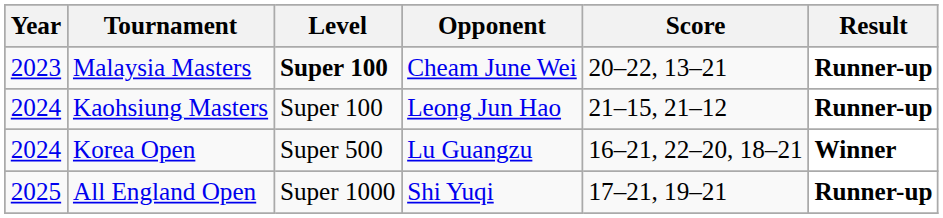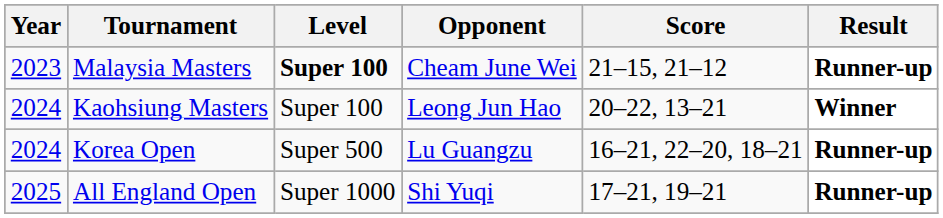 <table class="sortable wikitable" style="font-size: 90%;">
 <tr>
 <th>Year</th>
 <th>Tournament</th>
 <th>Level</th>
 <th>Opponent</th>
 <th>Score</th>
 <th>Result</th>
 </tr>
 <tr>
 <td align="center"><a href='#'>2023</a></td>
 <td align="left"><a href='#'>Malaysia Masters</a></td>
 <td align="left"><strong>Super 100</strong></td>
 <td align="left"> <a href='#'>Cheam June Wei</a></td>
-<td align="left">20–22, 13–21</td>
+<td align="left">21–15, 21–12</td>
 <td style="text-align:left; background:white"> <strong>Runner-up</strong></td>
 </tr>
 <tr>
 <td align="center"><a href='#'>2024</a></td>
 <td align="left"><a href='#'>Kaohsiung Masters</a></td>
 <td align="left">Super 100</td>
 <td align="left"> <a href='#'>Leong Jun Hao</a></td>
-<td align="left">21–15, 21–12</td>
-<td style="text-align:left; background:white"> <strong>Runner-up</strong></td>
+<td align="left">20–22, 13–21</td>
+<td style="text-align:left; background:white"> <strong>Winner</strong></td>
 </tr>
 <tr>
 <td align="center"><a href='#'>2024</a></td>
 <td align="left"><a href='#'>Korea Open</a></td>
 <td align="left">Super 500</td>
 <td align="left"> <a href='#'>Lu Guangzu</a></td>
 <td align="left">16–21, 22–20, 18–21</td>
-<td style="text-align:left; background:white"> <strong>Winner</strong></td>
+<td style="text-align:left; background:white"> <strong>Runner-up</strong></td>
 </tr>
 <tr>
 <td align="center"><a href='#'>2025</a></td>
 <td align="left"><a href='#'>All England Open</a></td>
 <td align="left">Super 1000</td>
 <td align="left"> <a href='#'>Shi Yuqi</a></td>
 <td align="left">17–21, 19–21</td>
 <td style="text-align:left; background: white"> <strong>Runner-up</strong></td>
 </tr>
 </table>
